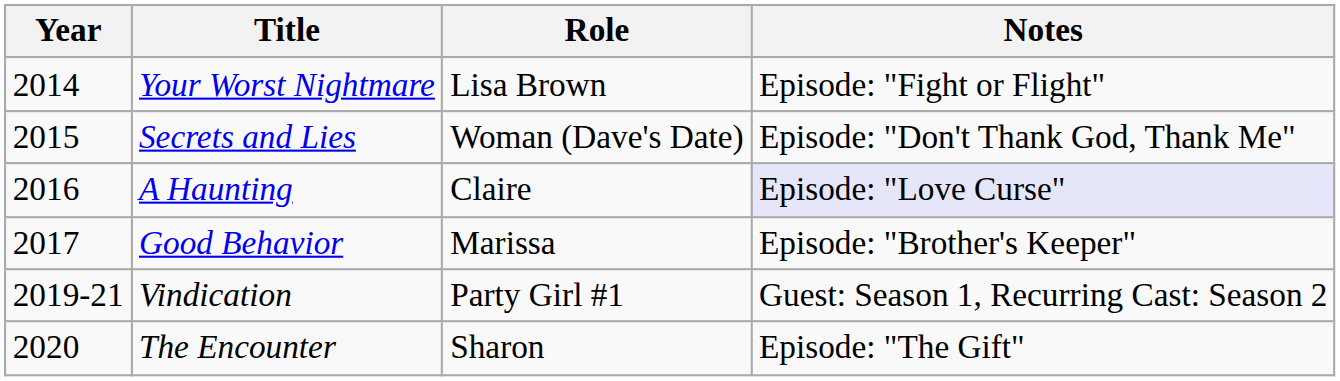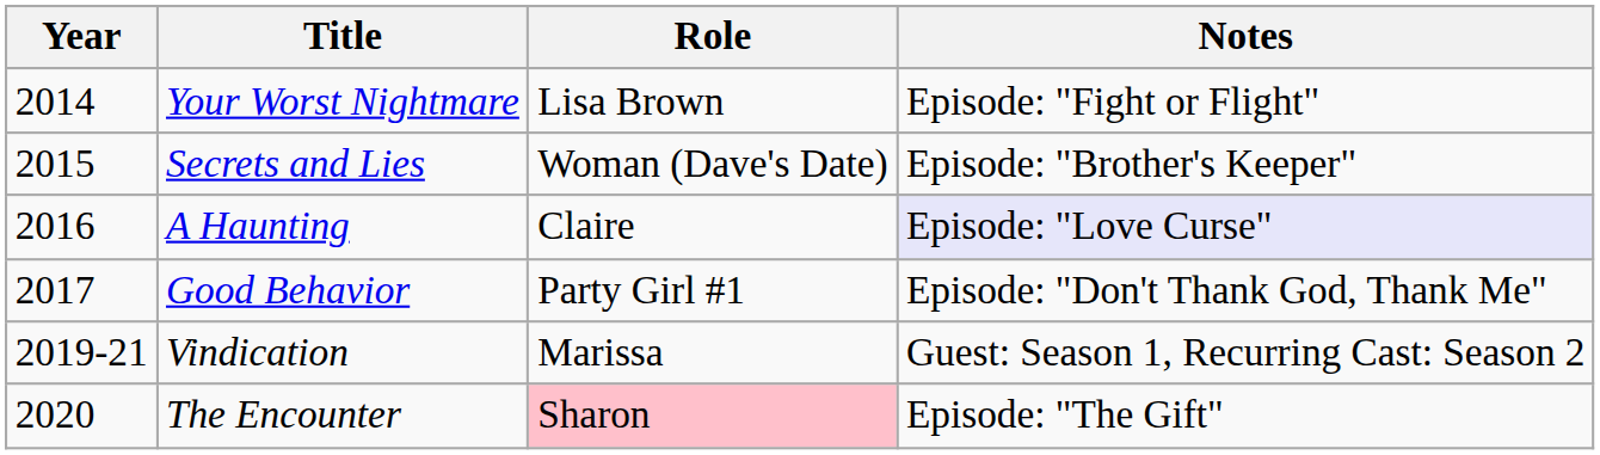 <table class="wikitable plainrowheaders sortable" style="margin-right: 0;">
 <tr>
 <th>Year</th>
 <th>Title</th>
 <th>Role</th>
 <th>Notes</th>
 </tr>
 <tr>
 <td>2014</td>
 <td><em><a href='#'>Your Worst Nightmare</a></em></td>
 <td>Lisa Brown</td>
 <td>Episode: "Fight or Flight"</td>
 </tr>
 <tr>
 <td>2015</td>
 <td><em><a href='#'>Secrets and Lies</a></em></td>
 <td>Woman (Dave's Date)</td>
-<td>Episode: "Don't Thank God, Thank Me"</td>
+<td>Episode: "Brother's Keeper"</td>
 </tr>
 <tr>
 <td>2016</td>
 <td><em><a href='#'>A Haunting</a></em></td>
 <td>Claire</td>
 <td style="background: lavender;">Episode: "Love Curse"</td>
 </tr>
 <tr>
 <td>2017</td>
 <td><em><a href='#'>Good Behavior</a></em></td>
-<td>Marissa</td>
-<td>Episode: "Brother's Keeper"</td>
+<td>Party Girl #1</td>
+<td>Episode: "Don't Thank God, Thank Me"</td>
 </tr>
 <tr>
 <td>2019-21</td>
 <td><em>Vindication</em></td>
-<td>Party Girl #1</td>
+<td>Marissa</td>
 <td>Guest: Season 1, Recurring Cast: Season 2</td>
 </tr>
 <tr>
 <td>2020</td>
 <td><em>The Encounter</em></td>
-<td>Sharon</td>
+<td style="background: pink;">Sharon</td>
 <td>Episode: "The Gift"</td>
 </tr>
 </table>
